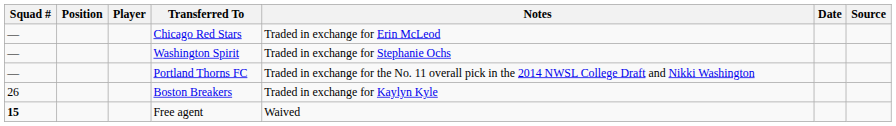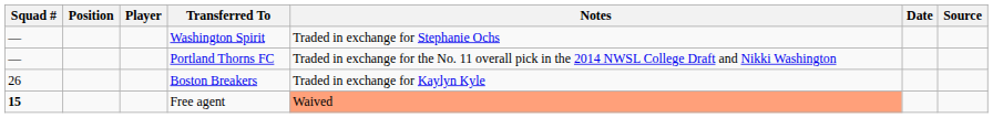 <table class="wikitable sortable" style="width:90%; text-align:center; font-size:95%; text-align:left;">
 <tr>
 <th>Squad #</th>
 <th>Position</th>
 <th>Player</th>
 <th>Transferred To</th>
 <th>Notes</th>
 <th>Date</th>
 <th>Source</th>
-</tr>
-<tr>
-<td>—</td>
-<td></td>
-<td></td>
-<td> <a href='#'>Chicago Red Stars</a></td>
-<td>Traded in exchange for <a href='#'>Erin McLeod</a></td>
-<td></td>
-<td></td>
 </tr>
 <tr>
 <td>—</td>
 <td></td>
 <td></td>
 <td> <a href='#'>Washington Spirit</a></td>
 <td>Traded in exchange for <a href='#'>Stephanie Ochs</a></td>
 <td></td>
 <td></td>
 </tr>
 <tr>
 <td>—</td>
 <td></td>
 <td></td>
 <td> <a href='#'>Portland Thorns FC</a></td>
 <td>Traded in exchange for the No. 11 overall pick in the <a href='#'>2014 NWSL College Draft</a> and <a href='#'>Nikki Washington</a></td>
 <td></td>
 <td></td>
 </tr>
 <tr>
 <td>26</td>
 <td></td>
 <td></td>
 <td> <a href='#'>Boston Breakers</a></td>
 <td>Traded in exchange for <a href='#'>Kaylyn Kyle</a></td>
 <td></td>
 <td></td>
 </tr>
 <tr>
 <td><strong>15</strong></td>
 <td></td>
 <td></td>
 <td>Free agent</td>
-<td>Waived</td>
+<td style="background: lightsalmon;">Waived</td>
 <td></td>
 <td></td>
 </tr>
 </table>
